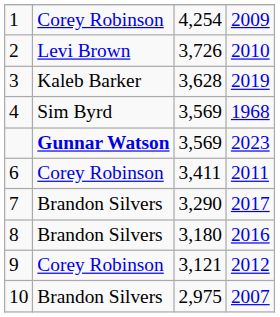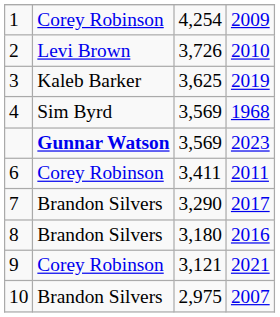 <table class="wikitable">
 <tr>
 </tr>
 <tr>
 <td>1</td>
 <td><a href='#'>Corey Robinson</a></td>
 <td>4,254</td>
 <td><a href='#'>2009</a></td>
 </tr>
 <tr>
 <td>2</td>
 <td><a href='#'>Levi Brown</a></td>
 <td>3,726</td>
 <td><a href='#'>2010</a></td>
 </tr>
 <tr>
 <td>3</td>
 <td>Kaleb Barker</td>
-<td>3,628</td>
+<td>3,625</td>
 <td><a href='#'>2019</a></td>
 </tr>
 <tr>
 <td>4</td>
 <td>Sim Byrd</td>
 <td>3,569</td>
 <td><a href='#'>1968</a></td>
 </tr>
 <tr>
 <td></td>
 <td><strong><a href='#'>Gunnar Watson</a></strong></td>
 <td>3,569</td>
 <td><a href='#'>2023</a></td>
 </tr>
 <tr>
 <td>6</td>
 <td><a href='#'>Corey Robinson</a></td>
 <td>3,411</td>
 <td><a href='#'>2011</a></td>
 </tr>
 <tr>
 <td>7</td>
 <td>Brandon Silvers</td>
 <td>3,290</td>
 <td><a href='#'>2017</a></td>
 </tr>
 <tr>
 <td>8</td>
 <td>Brandon Silvers</td>
 <td>3,180</td>
 <td><a href='#'>2016</a></td>
 </tr>
 <tr>
 <td>9</td>
 <td><a href='#'>Corey Robinson</a></td>
 <td>3,121</td>
-<td><a href='#'>2012</a></td>
+<td><a href='#'>2021</a></td>
 </tr>
 <tr>
 <td>10</td>
 <td>Brandon Silvers</td>
 <td>2,975</td>
 <td><a href='#'>2007</a></td>
 </tr>
 </table>
